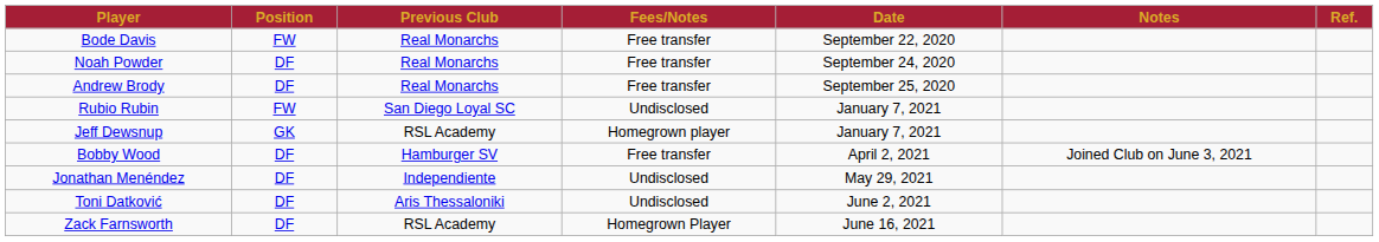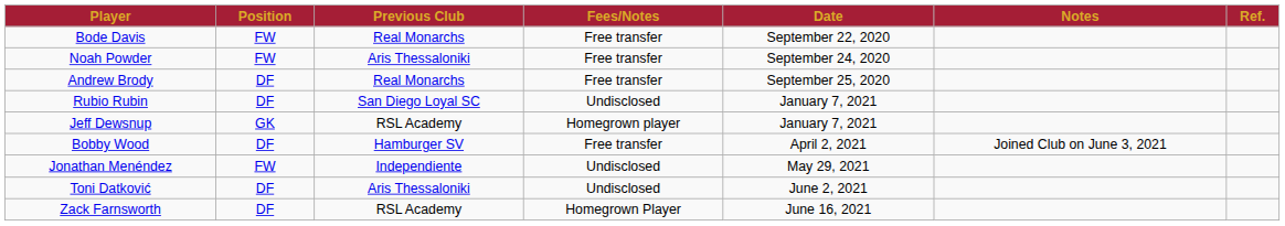 <table class="wikitable sortable" style="width:90%; text-align:center; font-size:95%;">
 <tr>
 <th style="background:#A51E36; color:#DAAC27; text-align:center;"><strong>Player </strong></th>
 <th style="background:#A51E36; color:#DAAC27; text-align:center;"><strong>Position </strong></th>
 <th style="background:#A51E36; color:#DAAC27; text-align:center;"><strong>Previous Club</strong></th>
 <th style="background:#A51E36; color:#DAAC27; text-align:center;"><strong>Fees/Notes </strong></th>
 <th style="background:#A51E36; color:#DAAC27; text-align:center;"><strong>Date</strong></th>
 <th style="background:#A51E36; color:#DAAC27; text-align:center;"><strong>Notes</strong></th>
 <th style="background:#A51E36; color:#DAAC27; text-align:center;"><strong>Ref.</strong></th>
 </tr>
 <tr>
 <td> <a href='#'>Bode Davis</a></td>
 <td style="text-align:center;"><a href='#'>FW</a></td>
 <td> <a href='#'>Real Monarchs</a></td>
 <td>Free transfer</td>
 <td>September 22, 2020</td>
 <td></td>
 <td></td>
 </tr>
 <tr>
 <td> <a href='#'>Noah Powder</a></td>
-<td style="text-align:center;"><a href='#'>DF</a></td>
-<td> <a href='#'>Real Monarchs</a></td>
+<td style="text-align:center;"><a href='#'>FW</a></td>
+<td> <a href='#'>Aris Thessaloniki</a></td>
 <td>Free transfer</td>
 <td>September 24, 2020</td>
 <td></td>
 <td></td>
 </tr>
 <tr>
 <td> <a href='#'>Andrew Brody</a></td>
 <td style="text-align:center;"><a href='#'>DF</a></td>
 <td> <a href='#'>Real Monarchs</a></td>
 <td>Free transfer</td>
 <td>September 25, 2020</td>
 <td></td>
 <td></td>
 </tr>
 <tr>
 <td> <a href='#'>Rubio Rubin</a></td>
-<td style="text-align:center;"><a href='#'>FW</a></td>
+<td style="text-align:center;"><a href='#'>DF</a></td>
 <td> <a href='#'>San Diego Loyal SC</a></td>
 <td>Undisclosed</td>
 <td>January 7, 2021</td>
 <td></td>
 <td></td>
 </tr>
 <tr>
 <td> <a href='#'>Jeff Dewsnup</a></td>
 <td style="text-align:center;"><a href='#'>GK</a></td>
 <td> RSL Academy</td>
 <td>Homegrown player</td>
 <td>January 7, 2021</td>
 <td></td>
 <td></td>
 </tr>
 <tr>
 <td> <a href='#'>Bobby Wood</a></td>
 <td style="text-align:center;"><a href='#'>DF</a></td>
 <td> <a href='#'>Hamburger SV</a></td>
 <td>Free transfer</td>
 <td>April 2, 2021</td>
 <td>Joined Club on June 3, 2021</td>
 <td></td>
 </tr>
 <tr>
 <td> <a href='#'>Jonathan Menéndez</a></td>
-<td style="text-align:center;"><a href='#'>DF</a></td>
+<td style="text-align:center;"><a href='#'>FW</a></td>
 <td> <a href='#'>Independiente</a></td>
 <td>Undisclosed</td>
 <td>May 29, 2021</td>
 <td></td>
 <td></td>
 </tr>
 <tr>
 <td> <a href='#'>Toni Datković</a></td>
 <td style="text-align:center;"><a href='#'>DF</a></td>
 <td> <a href='#'>Aris Thessaloniki</a></td>
 <td>Undisclosed</td>
 <td>June 2, 2021</td>
 <td></td>
 <td></td>
 </tr>
 <tr>
 <td> <a href='#'>Zack Farnsworth</a></td>
 <td style="text-align:center;"><a href='#'>DF</a></td>
 <td> RSL Academy</td>
 <td>Homegrown Player</td>
 <td>June 16, 2021</td>
 <td></td>
 <td></td>
 </tr>
 </table>
